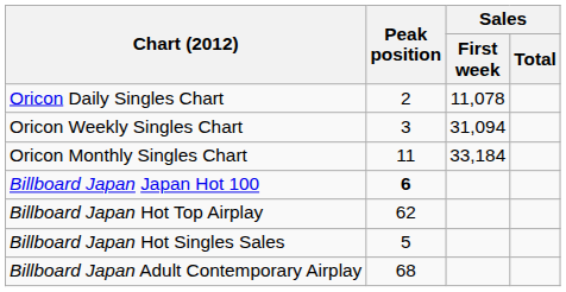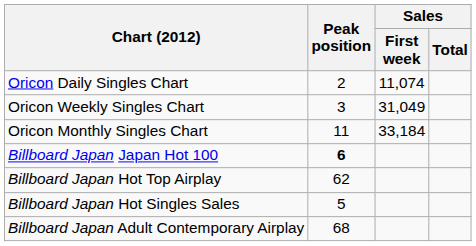 <table class="wikitable sortable" border="1">
 <tr>
 <th rowspan="2">Chart (2012)</th>
 <th rowspan="2">Peak<br>position</th>
 <th colspan="2">Sales</th>
 </tr>
 <tr>
 <th>First<br>week</th>
 <th>Total</th>
 </tr>
 <tr>
 <td><a href='#'>Oricon</a> Daily Singles Chart</td>
 <td style="text-align:center;">2</td>
-<td style="text-align:center;">11,078</td>
+<td style="text-align:center;">11,074</td>
 <td style="text-align:center;"></td>
 </tr>
 <tr>
 <td>Oricon Weekly Singles Chart</td>
 <td style="text-align:center;">3</td>
-<td style="text-align:center;">31,094</td>
+<td style="text-align:center;">31,049</td>
 <td style="text-align:center;"></td>
 </tr>
 <tr>
 <td>Oricon Monthly Singles Chart</td>
 <td style="text-align:center;">11</td>
 <td style="text-align:center;">33,184</td>
 <td style="text-align:center;"></td>
 </tr>
 <tr>
 <td><em><a href='#'>Billboard Japan</a></em> <a href='#'>Japan Hot 100</a></td>
 <td style="text-align:center;"><strong>6</strong></td>
 <td style="text-align:center;"></td>
 <td style="text-align:center;"></td>
 </tr>
 <tr>
 <td><em>Billboard Japan</em> Hot Top Airplay</td>
 <td style="text-align:center;">62</td>
 <td style="text-align:center;"></td>
 <td style="text-align:center;"></td>
 </tr>
 <tr>
 <td><em>Billboard Japan</em> Hot Singles Sales</td>
 <td style="text-align:center;">5</td>
 <td style="text-align:center;"></td>
 <td style="text-align:center;"></td>
 </tr>
 <tr>
 <td><em>Billboard Japan</em> Adult Contemporary Airplay</td>
 <td style="text-align:center;">68</td>
 <td style="text-align:center;"></td>
 <td style="text-align:center;"></td>
 </tr>
 </table>
